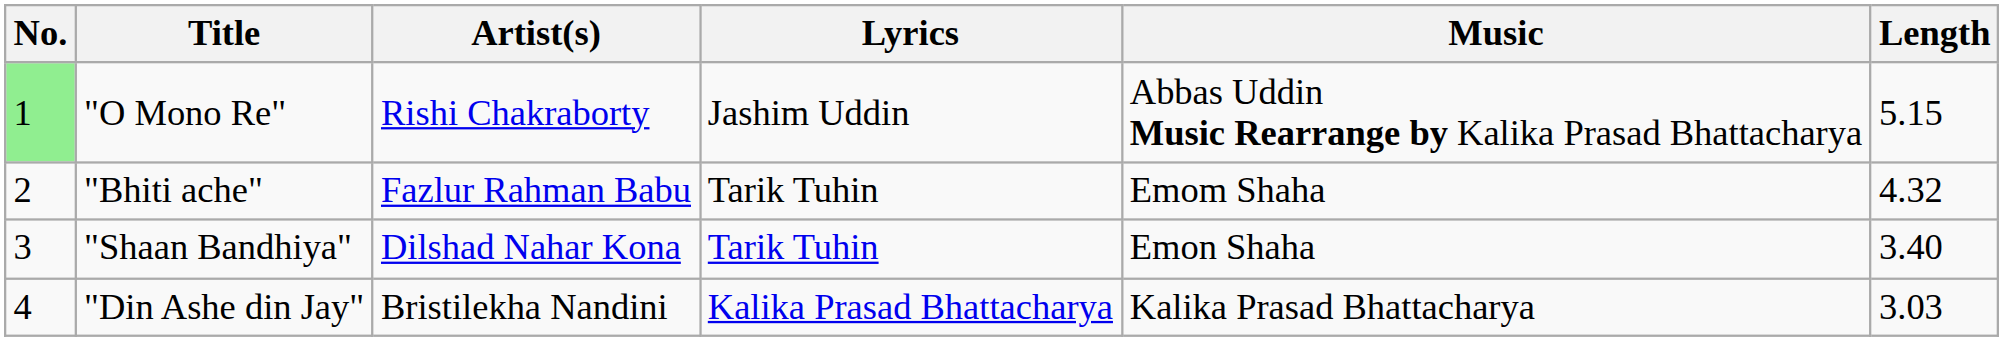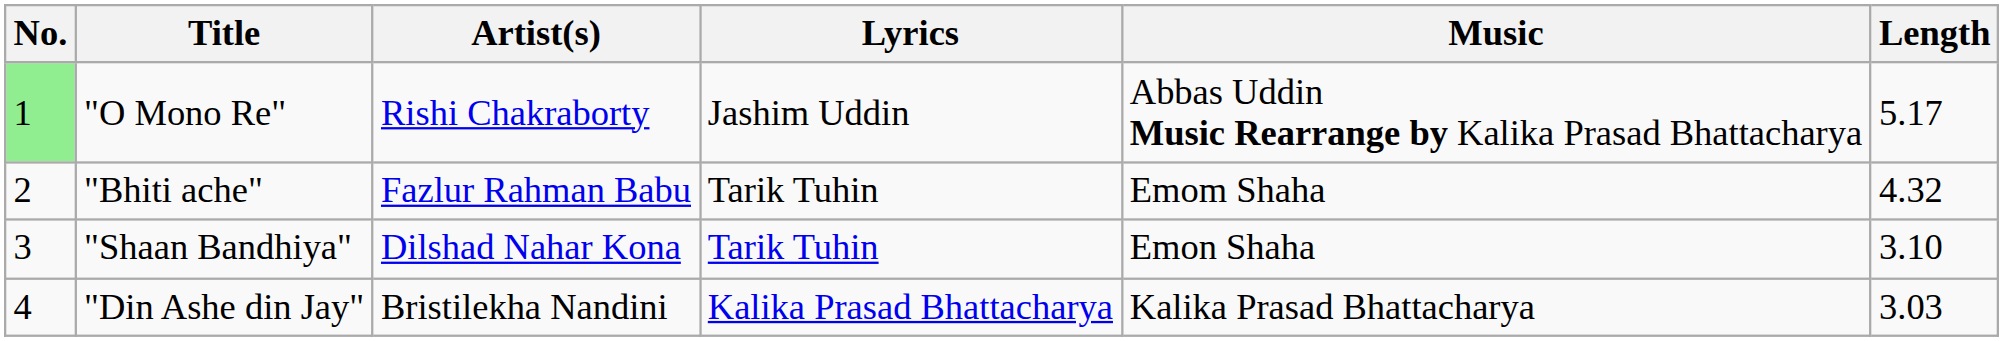 <table class="wikitable sortable">
 <tr>
 <th>No.</th>
 <th>Title</th>
 <th>Artist(s)</th>
 <th>Lyrics</th>
 <th>Music</th>
 <th>Length</th>
 </tr>
 <tr>
 <td style="background: lightgreen;">1</td>
 <td>"O Mono Re"</td>
 <td><a href='#'>Rishi Chakraborty</a></td>
 <td>Jashim Uddin</td>
 <td>Abbas Uddin <br><strong>Music Rearrange by</strong> Kalika Prasad Bhattacharya <br></td>
-<td>5.15</td>
+<td>5.17</td>
 </tr>
 <tr>
 <td>2</td>
 <td>"Bhiti ache"</td>
 <td><a href='#'>Fazlur Rahman Babu</a></td>
 <td>Tarik Tuhin</td>
 <td>Emom Shaha</td>
 <td>4.32</td>
 </tr>
 <tr>
 <td>3</td>
 <td>"Shaan Bandhiya"</td>
 <td><a href='#'>Dilshad Nahar Kona</a></td>
 <td><a href='#'>Tarik Tuhin</a></td>
 <td>Emon Shaha</td>
-<td>3.40</td>
+<td>3.10</td>
 </tr>
 <tr>
 <td>4</td>
 <td>"Din Ashe din Jay"</td>
 <td>Bristilekha Nandini</td>
 <td><a href='#'>Kalika Prasad Bhattacharya</a></td>
 <td>Kalika Prasad Bhattacharya</td>
 <td>3.03</td>
 </tr>
 </table>
